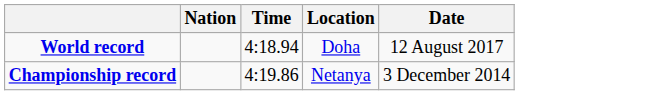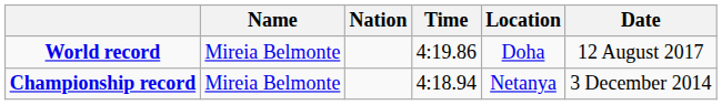 <table class=wikitable style=text-align:center>
 <tr>
 <th></th>
+<th>Name</th>
 <th>Nation</th>
 <th>Time</th>
 <th>Location</th>
 <th>Date</th>
 </tr>
 <tr>
 <td><strong><a href='#'>World record</a></strong></td>
+<td align=left><a href='#'>Mireia Belmonte</a></td>
 <td align=left></td>
-<td align=left>4:18.94</td>
+<td align=left>4:19.86</td>
 <td><a href='#'>Doha</a></td>
 <td>12 August 2017</td>
 </tr>
 <tr>
 <td><strong><a href='#'>Championship record</a></strong></td>
+<td align=left><a href='#'>Mireia Belmonte</a></td>
 <td align=left></td>
-<td align=left>4:19.86</td>
+<td align=left>4:18.94</td>
 <td><a href='#'>Netanya</a></td>
 <td>3 December 2014</td>
 </tr>
 </table>
